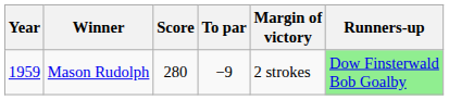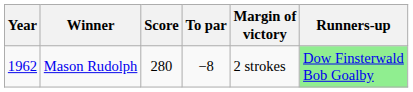 <table class=wikitable style="font-size:95%">
 <tr>
 <th>Year</th>
 <th>Winner</th>
 <th>Score</th>
 <th>To par</th>
 <th>Margin of<br>victory</th>
 <th>Runners-up</th>
 </tr>
 <tr>
-<td><a href='#'>1959</a></td>
+<td><a href='#'>1962</a></td>
 <td> <a href='#'>Mason Rudolph</a></td>
 <td align=center>280</td>
-<td align=center>−9</td>
+<td align=center>−8</td>
 <td>2 strokes</td>
 <td style="background: lightgreen;"> <a href='#'>Dow Finsterwald</a><br> <a href='#'>Bob Goalby</a></td>
 </tr>
 </table>
